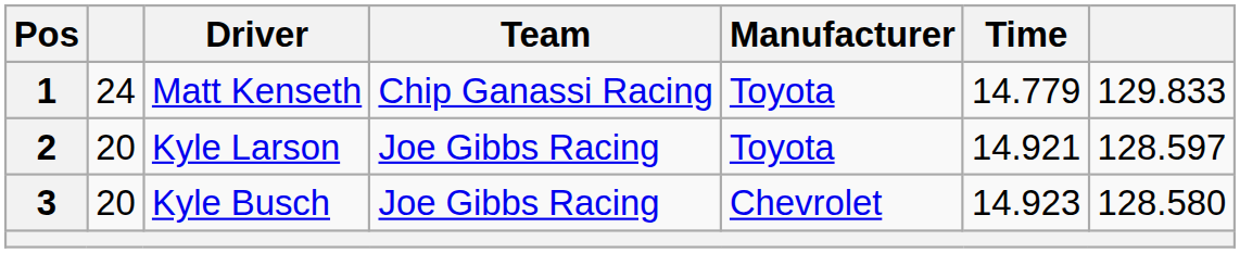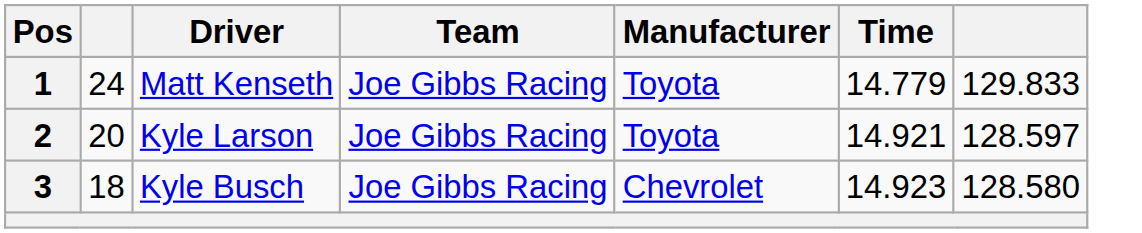 <table class="wikitable" style="font-size:95%">
 <tr>
 <th>Pos</th>
 <th></th>
 <th>Driver</th>
 <th>Team</th>
 <th>Manufacturer</th>
 <th>Time</th>
 <th></th>
 </tr>
 <tr>
 <th>1</th>
 <td>24</td>
 <td><a href='#'>Matt Kenseth</a></td>
-<td><a href='#'>Chip Ganassi Racing</a></td>
+<td><a href='#'>Joe Gibbs Racing</a></td>
 <td><a href='#'>Toyota</a></td>
 <td>14.779</td>
 <td>129.833</td>
 </tr>
 <tr>
 <th>2</th>
 <td>20</td>
 <td><a href='#'>Kyle Larson</a></td>
 <td><a href='#'>Joe Gibbs Racing</a></td>
 <td><a href='#'>Toyota</a></td>
 <td>14.921</td>
 <td>128.597</td>
 </tr>
 <tr>
 <th>3</th>
-<td>20</td>
+<td>18</td>
 <td><a href='#'>Kyle Busch</a></td>
 <td><a href='#'>Joe Gibbs Racing</a></td>
 <td><a href='#'>Chevrolet</a></td>
 <td>14.923</td>
 <td>128.580</td>
 </tr>
 <tr>
 <th colspan="7"></th>
 </tr>
 </table>
